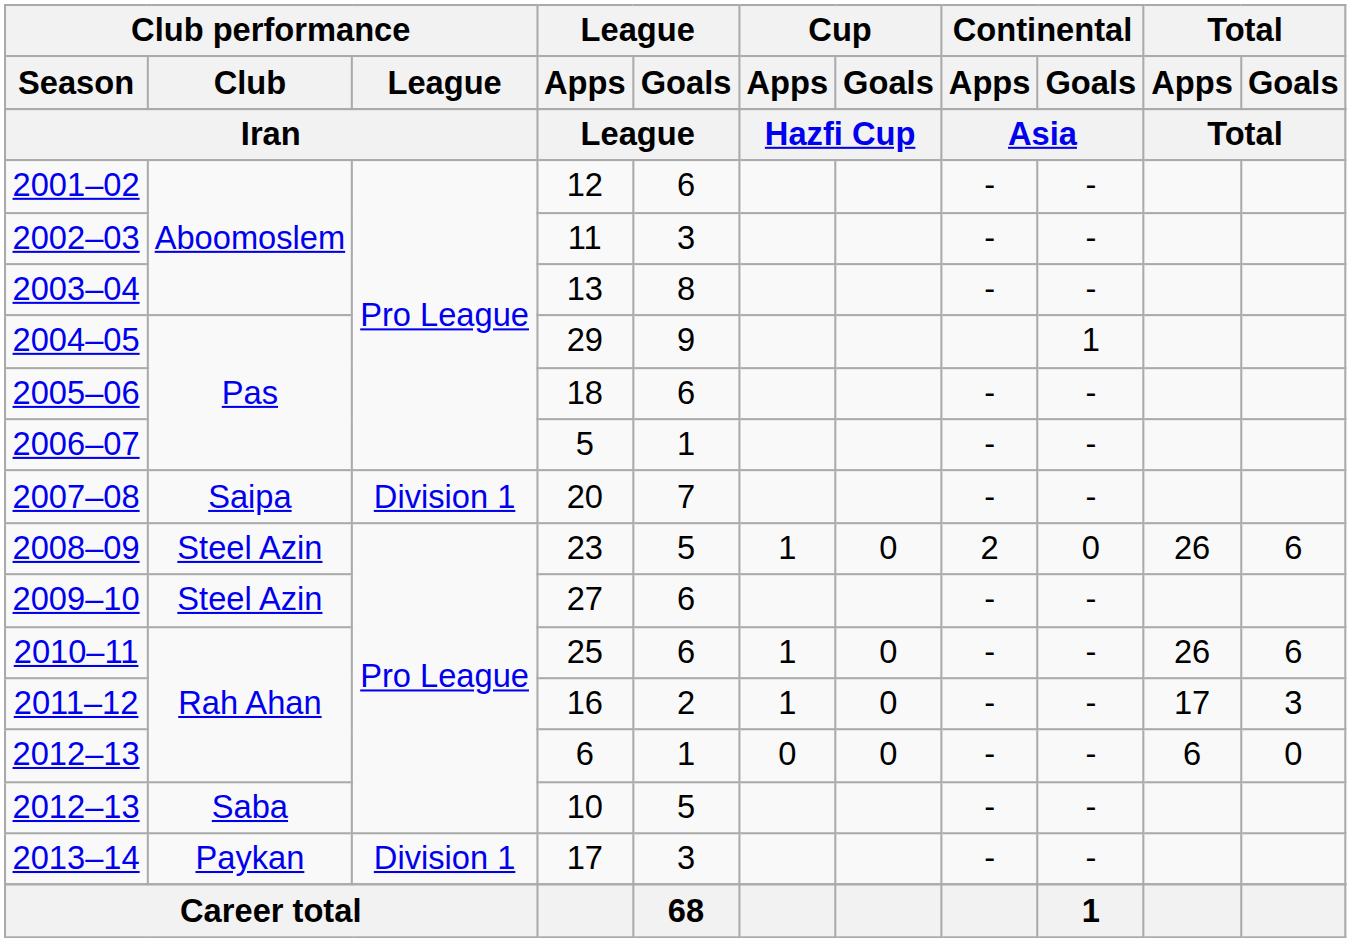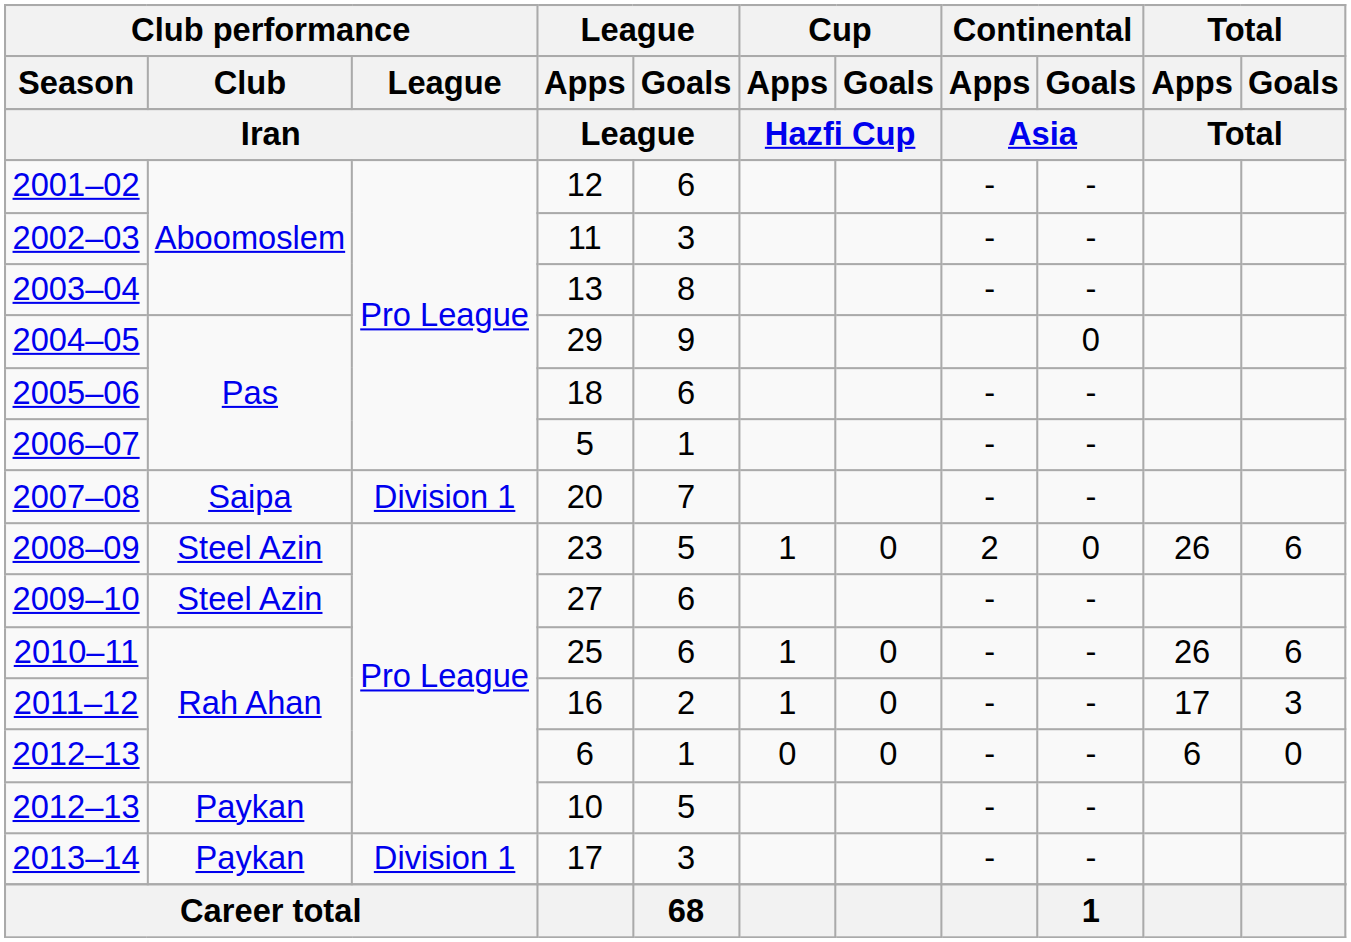 <table class="wikitable" style="text-align:center">
 <tr>
 <th colspan=3>Club performance</th>
 <th colspan=2>League</th>
 <th colspan=2>Cup</th>
 <th colspan=2>Continental</th>
 <th colspan=2>Total</th>
 </tr>
 <tr>
 <th>Season</th>
 <th>Club</th>
 <th>League</th>
 <th>Apps</th>
 <th>Goals</th>
 <th>Apps</th>
 <th>Goals</th>
 <th>Apps</th>
 <th>Goals</th>
 <th>Apps</th>
 <th>Goals</th>
 </tr>
 <tr>
 </tr>
 <tr>
 <th colspan=3>Iran</th>
 <th colspan=2>League</th>
 <th colspan=2><a href='#'>Hazfi Cup</a></th>
 <th colspan=2><a href='#'>Asia</a></th>
 <th colspan=2>Total</th>
 </tr>
 <tr>
 <td><a href='#'>2001–02</a></td>
 <td rowspan="3"><a href='#'>Aboomoslem</a></td>
 <td rowspan="6"><a href='#'>Pro League</a></td>
 <td>12</td>
 <td>6</td>
 <td></td>
 <td></td>
 <td>-</td>
 <td>-</td>
 <td></td>
 <td></td>
 </tr>
 <tr>
 <td><a href='#'>2002–03</a></td>
 <td>11</td>
 <td>3</td>
 <td></td>
 <td></td>
 <td>-</td>
 <td>-</td>
 <td></td>
 <td></td>
 </tr>
 <tr>
 <td><a href='#'>2003–04</a></td>
 <td>13</td>
 <td>8</td>
 <td></td>
 <td></td>
 <td>-</td>
 <td>-</td>
 <td></td>
 <td></td>
 </tr>
 <tr>
 <td><a href='#'>2004–05</a></td>
 <td rowspan="3"><a href='#'>Pas</a></td>
 <td>29</td>
 <td>9</td>
 <td></td>
 <td></td>
 <td></td>
-<td>1</td>
+<td>0</td>
 <td></td>
 <td></td>
 </tr>
 <tr>
 <td><a href='#'>2005–06</a></td>
 <td>18</td>
 <td>6</td>
 <td></td>
 <td></td>
 <td>-</td>
 <td>-</td>
 <td></td>
 <td></td>
 </tr>
 <tr>
 <td><a href='#'>2006–07</a></td>
 <td>5</td>
 <td>1</td>
 <td></td>
 <td></td>
 <td>-</td>
 <td>-</td>
 <td></td>
 <td></td>
 </tr>
 <tr>
 <td><a href='#'>2007–08</a></td>
 <td rowspan="1"><a href='#'>Saipa</a></td>
 <td rowspan="1"><a href='#'>Division 1</a></td>
 <td>20</td>
 <td>7</td>
 <td></td>
 <td></td>
 <td>-</td>
 <td>-</td>
 <td></td>
 <td></td>
 </tr>
 <tr>
 <td><a href='#'>2008–09</a></td>
 <td rowspan="1"><a href='#'>Steel Azin</a></td>
 <td rowspan="6"><a href='#'>Pro League</a></td>
 <td>23</td>
 <td>5</td>
 <td>1</td>
 <td>0</td>
 <td>2</td>
 <td>0</td>
 <td>26</td>
 <td>6</td>
 </tr>
 <tr>
 <td><a href='#'>2009–10</a></td>
 <td rowspan="1"><a href='#'>Steel Azin</a></td>
 <td>27</td>
 <td>6</td>
 <td></td>
 <td></td>
 <td>-</td>
 <td>-</td>
 <td></td>
 <td></td>
 </tr>
 <tr>
 <td><a href='#'>2010–11</a></td>
 <td rowspan="3"><a href='#'>Rah Ahan</a></td>
 <td>25</td>
 <td>6</td>
 <td>1</td>
 <td>0</td>
 <td>-</td>
 <td>-</td>
 <td>26</td>
 <td>6</td>
 </tr>
 <tr>
 <td><a href='#'>2011–12</a></td>
 <td>16</td>
 <td>2</td>
 <td>1</td>
 <td>0</td>
 <td>-</td>
 <td>-</td>
 <td>17</td>
 <td>3</td>
 </tr>
 <tr>
 <td><a href='#'>2012–13</a></td>
 <td>6</td>
 <td>1</td>
 <td>0</td>
 <td>0</td>
 <td>-</td>
 <td>-</td>
 <td>6</td>
 <td>0</td>
 </tr>
 <tr>
 <td><a href='#'>2012–13</a></td>
-<td rowspan="1"><a href='#'>Saba</a></td>
+<td rowspan="1"><a href='#'>Paykan</a></td>
 <td>10</td>
 <td>5</td>
 <td></td>
 <td></td>
 <td>-</td>
 <td>-</td>
 <td></td>
 <td></td>
 </tr>
 <tr>
 <td><a href='#'>2013–14</a></td>
 <td rowspan="1"><a href='#'>Paykan</a></td>
 <td rowspan="1"><a href='#'>Division 1</a></td>
 <td>17</td>
 <td>3</td>
 <td></td>
 <td></td>
 <td>-</td>
 <td>-</td>
 <td></td>
 <td></td>
 </tr>
 <tr>
 </tr>
 <tr>
 <th colspan=3>Career total</th>
 <th></th>
 <th>68</th>
 <th></th>
 <th></th>
 <th></th>
 <th>1</th>
 <th></th>
 <th></th>
 </tr>
 </table>
